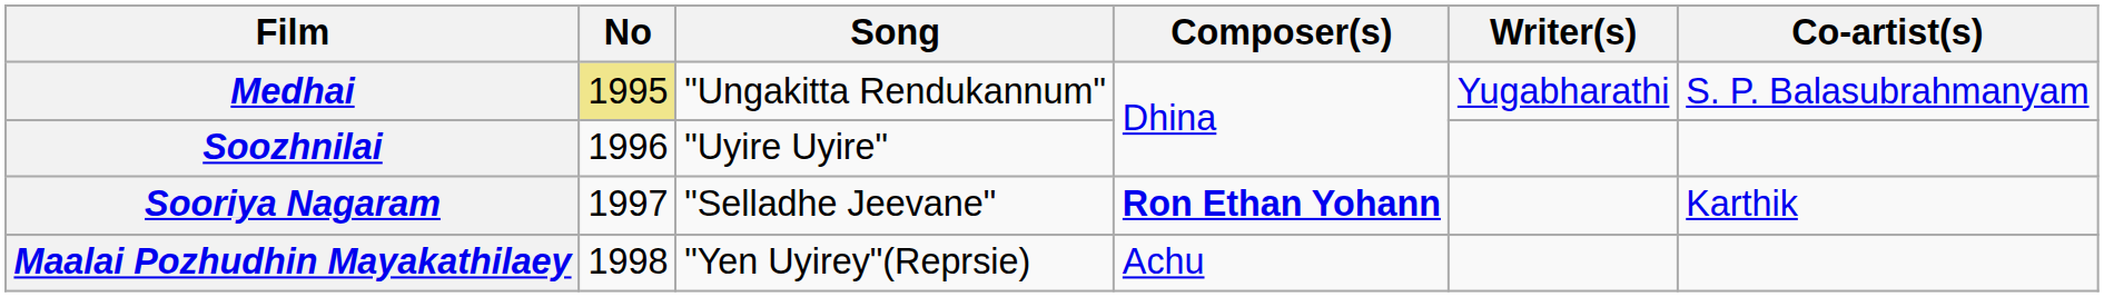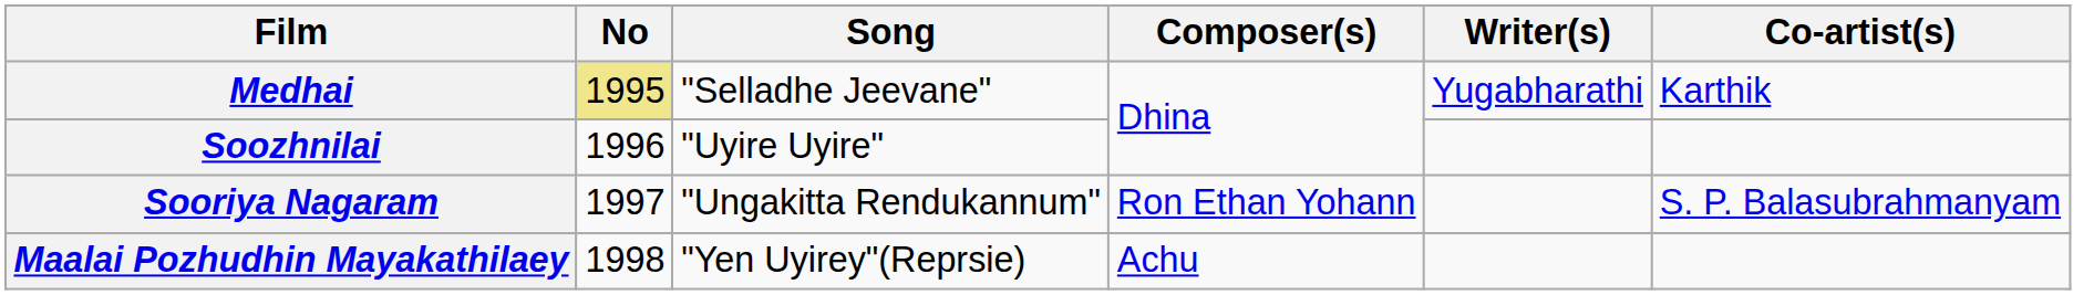 <table class="wikitable">
 <tr>
 <th>Film</th>
 <th><strong>No</strong></th>
 <th>Song</th>
 <th>Composer(s)</th>
 <th>Writer(s)</th>
 <th>Co-artist(s)</th>
 </tr>
 <tr>
 <th><em><a href='#'>Medhai</a></em></th>
 <td style="background: khaki;">1995</td>
-<td>"Ungakitta Rendukannum"</td>
+<td>"Selladhe Jeevane"</td>
 <td rowspan="2"><a href='#'>Dhina</a></td>
 <td><a href='#'>Yugabharathi</a></td>
-<td><a href='#'>S. P. Balasubrahmanyam</a></td>
+<td><a href='#'>Karthik</a></td>
 </tr>
 <tr>
 <th><em><a href='#'>Soozhnilai</a></em></th>
 <td>1996</td>
 <td>"Uyire Uyire"</td>
 <td></td>
 <td></td>
 </tr>
 <tr>
 <th><em><a href='#'>Sooriya Nagaram</a></em></th>
 <td>1997</td>
-<td>"Selladhe Jeevane"</td>
-<td><strong><a href='#'>Ron Ethan Yohann</a></strong></td>
+<td>"Ungakitta Rendukannum"</td>
+<td><a href='#'>Ron Ethan Yohann</a></td>
 <td></td>
-<td><a href='#'>Karthik</a></td>
+<td><a href='#'>S. P. Balasubrahmanyam</a></td>
 </tr>
 <tr>
 <th><em><a href='#'>Maalai Pozhudhin Mayakathilaey</a></em></th>
 <td>1998</td>
 <td>"Yen Uyirey"(Reprsie)</td>
 <td><a href='#'>Achu</a></td>
 <td></td>
 <td></td>
 </tr>
 </table>
